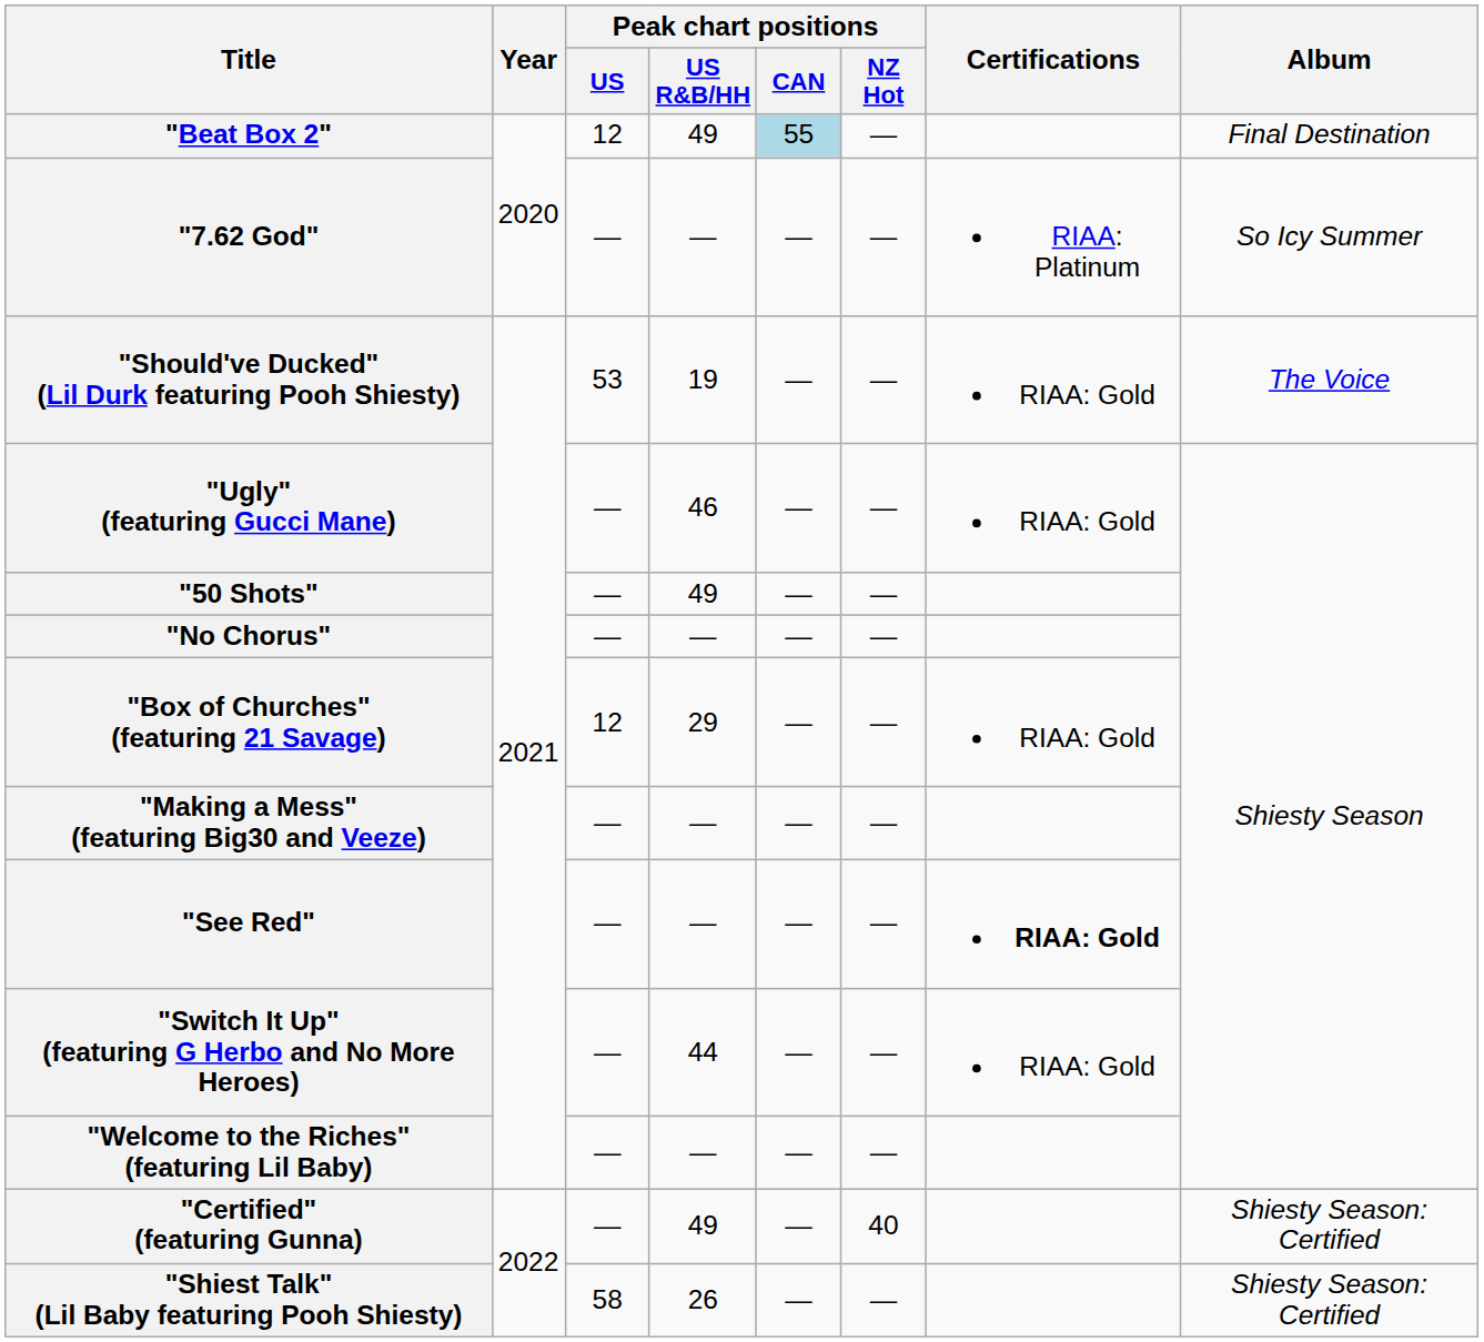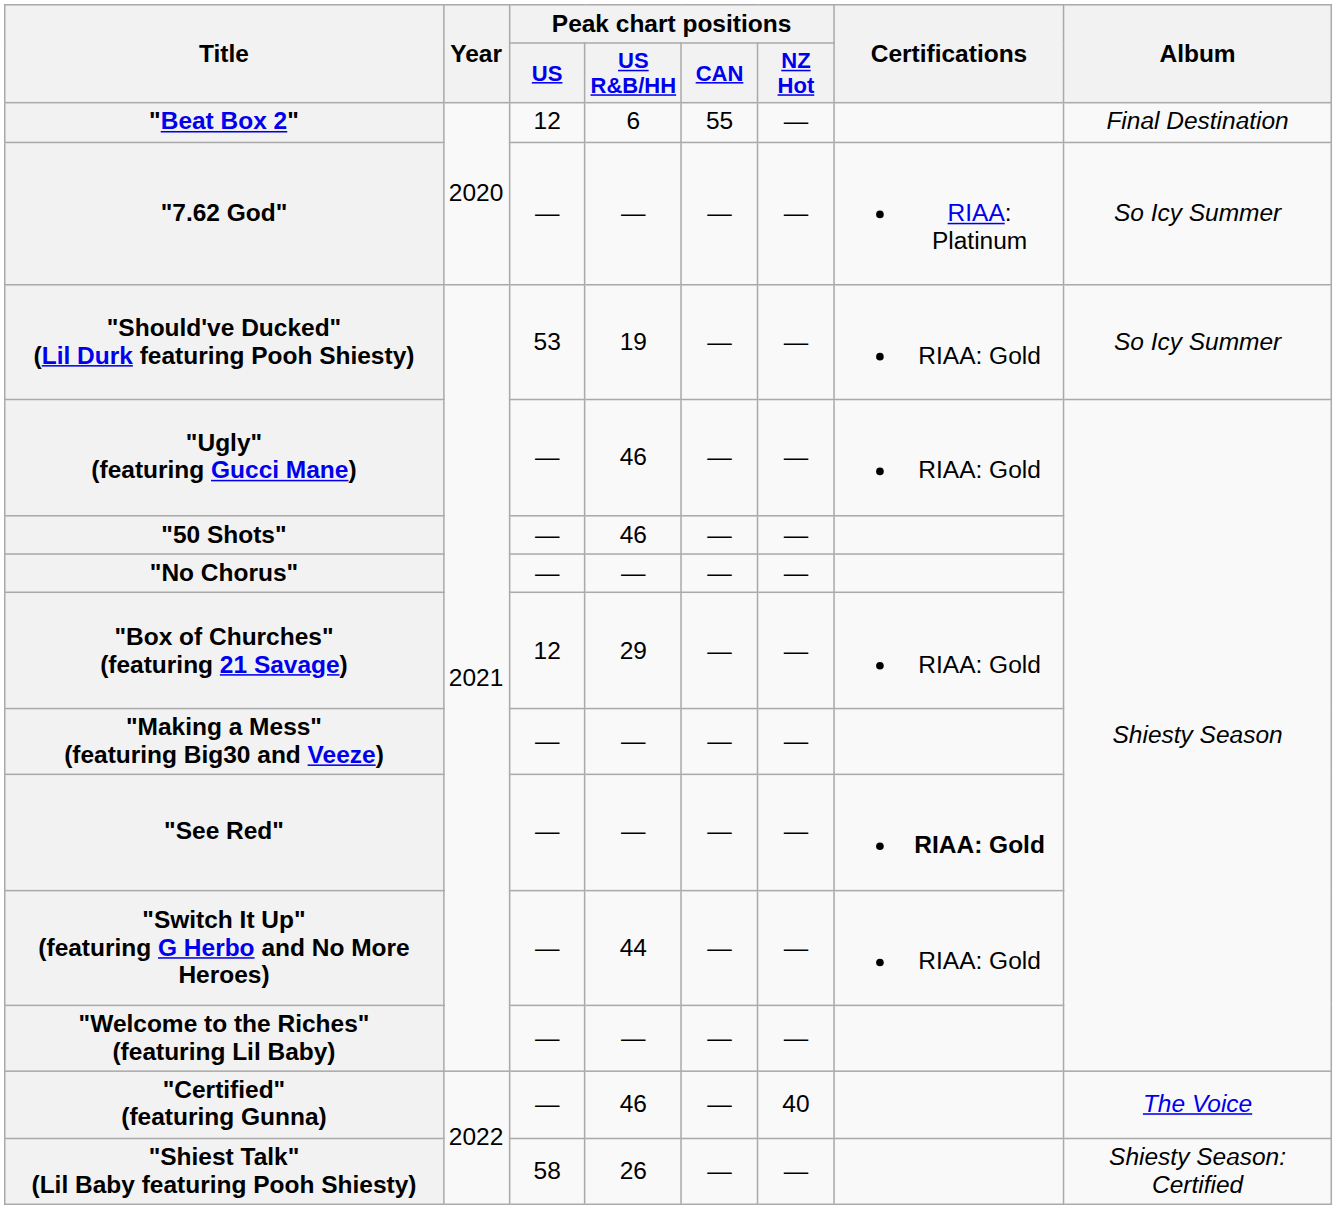 <table class="wikitable plainrowheaders" style="text-align:center;">
 <tr>
 <th rowspan="2">Title</th>
 <th rowspan="2">Year</th>
 <th colspan="4">Peak chart positions</th>
 <th rowspan="2">Certifications</th>
 <th rowspan="2">Album</th>
 </tr>
 <tr>
 <th scope="col" style="width:3em;font-size:90%;"><a href='#'>US</a><br></th>
 <th scope="col" style="width:3em;font-size:90%;"><a href='#'>US<br>R&B/HH</a><br></th>
 <th scope="col" style="width:3em;font-size:90%;"><a href='#'>CAN</a><br></th>
 <th scope="col" style="width:3em;font-size:90%;"><a href='#'>NZ<br>Hot</a><br></th>
 </tr>
 <tr>
 <th scope="row">"<a href='#'>Beat Box 2</a>"<br></th>
 <td rowspan="2">2020</td>
 <td>12</td>
-<td>49</td>
-<td style="background: lightblue;">55</td>
+<td>6</td>
+<td>55</td>
 <td>—</td>
 <td></td>
 <td><em>Final Destination</em></td>
 </tr>
 <tr>
 <th scope="row">"7.62 God"</th>
 <td>—</td>
 <td>—</td>
 <td>—</td>
 <td>—</td>
 <td><br><ul><li><a href='#'>RIAA</a>: Platinum</li></ul></td>
 <td><em>So Icy Summer</em></td>
 </tr>
 <tr>
 <th scope="row">"Should've Ducked"<br><span>(<a href='#'>Lil Durk</a> featuring Pooh Shiesty)</span></th>
 <td rowspan="9">2021</td>
 <td>53</td>
 <td>19</td>
 <td>—</td>
 <td>—</td>
 <td><br><ul><li>RIAA: Gold</li></ul></td>
-<td><em><a href='#'>The Voice</a></em></td>
+<td><em>So Icy Summer</em></td>
 </tr>
 <tr>
 <th scope="row">"Ugly"<br><span>(featuring <a href='#'>Gucci Mane</a>)</span></th>
 <td>—</td>
 <td>46</td>
 <td>—</td>
 <td>—</td>
 <td><br><ul><li>RIAA: Gold</li></ul></td>
 <td rowspan="8"><em>Shiesty Season</em></td>
 </tr>
 <tr>
 <th scope="row">"50 Shots"</th>
 <td>—</td>
-<td>49</td>
+<td>46</td>
 <td>—</td>
 <td>—</td>
 <td></td>
 </tr>
 <tr>
 <th scope="row">"No Chorus"</th>
 <td>—</td>
 <td>—</td>
 <td>—</td>
 <td>—</td>
 <td></td>
 </tr>
 <tr>
 <th scope="row">"Box of Churches"<br><span>(featuring <a href='#'>21 Savage</a>)</span></th>
 <td>12</td>
 <td>29</td>
 <td>—</td>
 <td>—</td>
 <td><br><ul><li>RIAA: Gold</li></ul></td>
 </tr>
 <tr>
 <th scope="row">"Making a Mess"<br><span>(featuring Big30 and <a href='#'>Veeze</a>)</span></th>
 <td>—</td>
 <td>—</td>
 <td>—</td>
 <td>—</td>
 <td></td>
 </tr>
 <tr>
 <th scope="row">"See Red"</th>
 <td>—</td>
 <td>—</td>
 <td>—</td>
 <td>—</td>
 <td><strong><br><ul><li>RIAA: Gold</li></ul></strong></td>
 </tr>
 <tr>
 <th scope="row">"Switch It Up"<br><span>(featuring <a href='#'>G Herbo</a> and No More Heroes)</span></th>
 <td>—</td>
 <td>44</td>
 <td>—</td>
 <td>—</td>
 <td><br><ul><li>RIAA: Gold</li></ul></td>
 </tr>
 <tr>
 <th scope="row">"Welcome to the Riches"<br><span>(featuring Lil Baby)</span></th>
 <td>—</td>
 <td>—</td>
 <td>—</td>
 <td>—</td>
 <td></td>
 </tr>
 <tr>
 <th scope="row">"Certified"<br><span>(featuring Gunna)</span></th>
 <td rowspan="2">2022</td>
 <td>—</td>
-<td>49</td>
+<td>46</td>
 <td>—</td>
 <td>40</td>
 <td></td>
-<td><em>Shiesty Season: Certified</em></td>
+<td><em><a href='#'>The Voice</a></em></td>
 </tr>
 <tr>
 <th scope="row">"Shiest Talk"<br><span>(Lil Baby featuring Pooh Shiesty)</span></th>
 <td>58</td>
 <td>26</td>
 <td>—</td>
 <td>—</td>
 <td></td>
 <td><em>Shiesty Season: Certified</em></td>
 </tr>
 </table>
